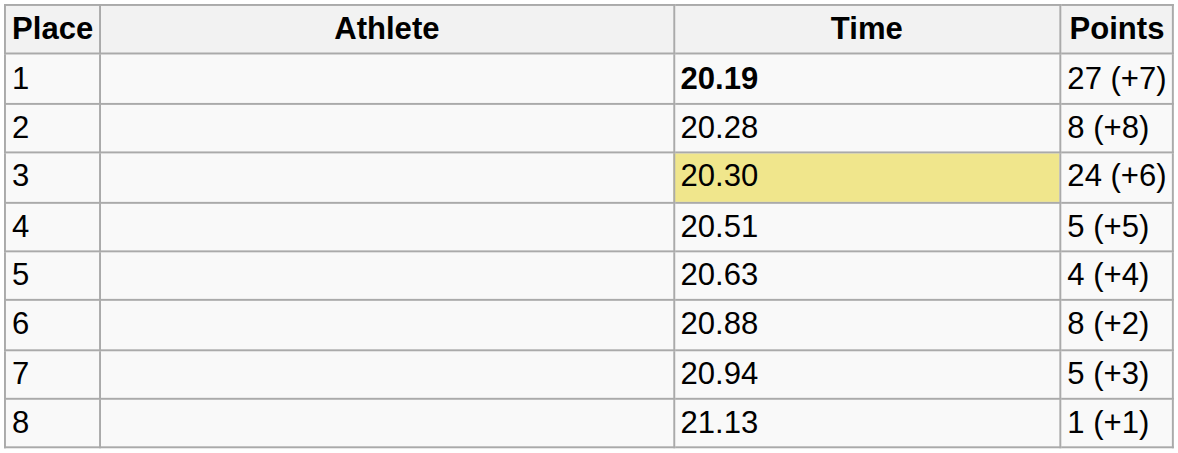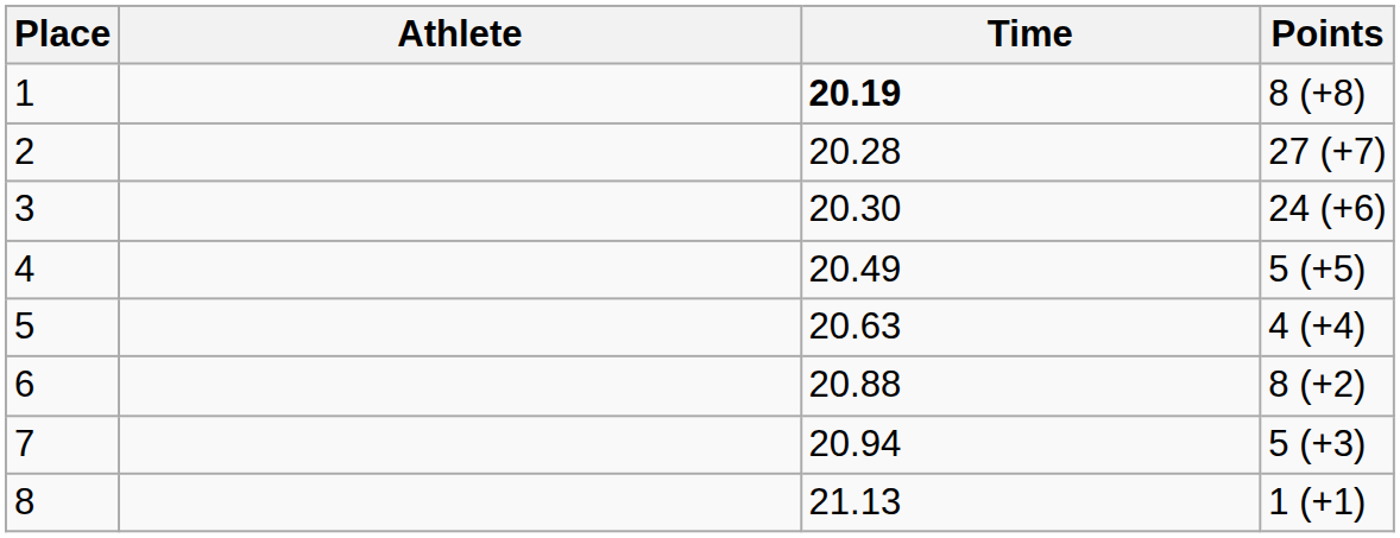 <table class="wikitable sortable">
 <tr>
 <th>Place</th>
 <th style="width:18em">Athlete</th>
 <th style="width:12em">Time</th>
 <th>Points</th>
 </tr>
 <tr>
 <td>1</td>
 <td></td>
 <td><strong>20.19</strong></td>
-<td>27 (+7)</td>
+<td>8 (+8)</td>
 </tr>
 <tr>
 <td>2</td>
 <td></td>
 <td>20.28</td>
-<td>8 (+8)</td>
+<td>27 (+7)</td>
 </tr>
 <tr>
 <td>3</td>
 <td></td>
-<td style="background: khaki;">20.30</td>
+<td>20.30</td>
 <td>24 (+6)</td>
 </tr>
 <tr>
 <td>4</td>
 <td></td>
-<td>20.51</td>
+<td>20.49</td>
 <td>5 (+5)</td>
 </tr>
 <tr>
 <td>5</td>
 <td></td>
 <td>20.63</td>
 <td>4 (+4)</td>
 </tr>
 <tr>
 <td>6</td>
 <td></td>
 <td>20.88</td>
 <td>8 (+2)</td>
 </tr>
 <tr>
 <td>7</td>
 <td></td>
 <td>20.94</td>
 <td>5 (+3)</td>
 </tr>
 <tr>
 <td>8</td>
 <td></td>
 <td>21.13</td>
 <td>1 (+1)</td>
 </tr>
 </table>
